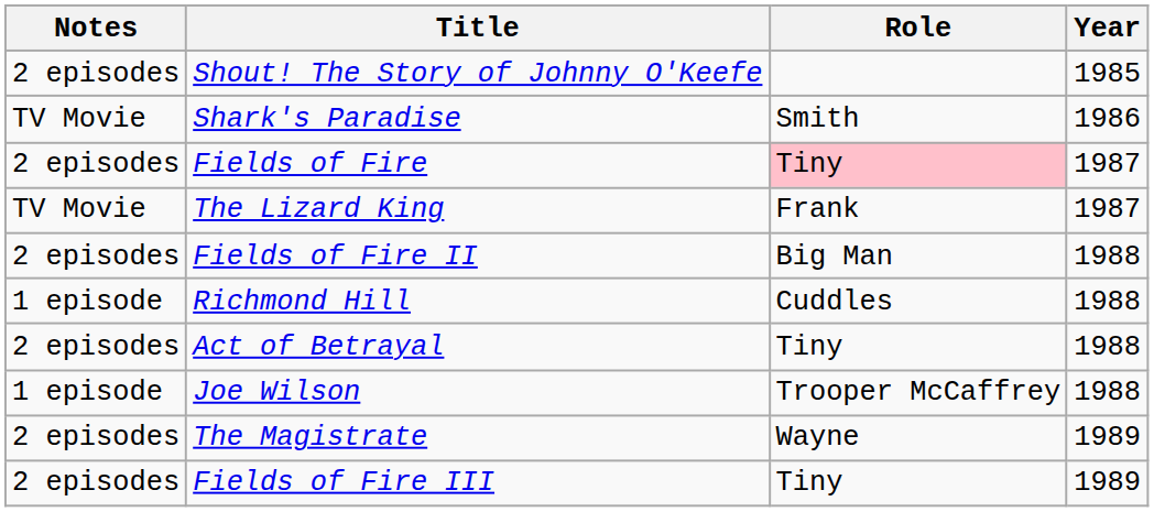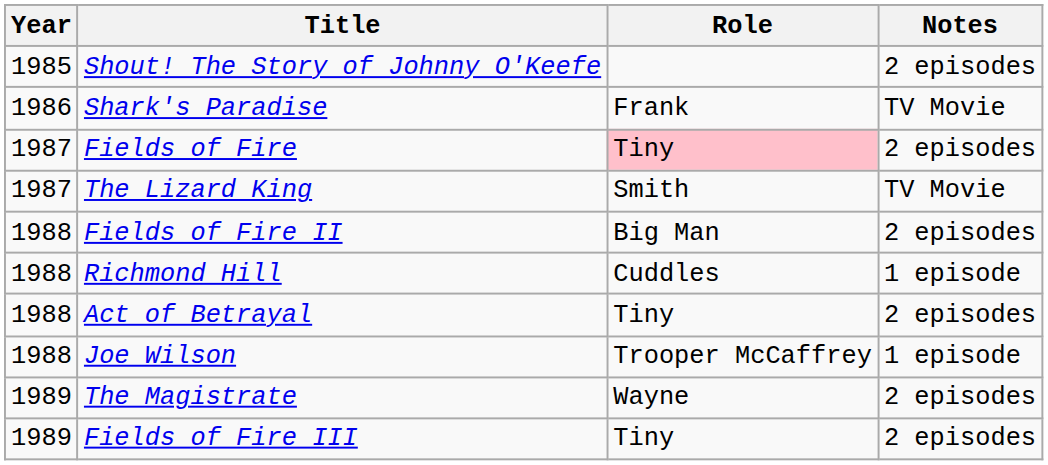 <table class="wikitable sortable">
 <tr>
-<th>Notes</th>
+<th>Year</th>
 <th>Title</th>
 <th>Role</th>
-<th>Year</th>
+<th>Notes</th>
 </tr>
 <tr>
-<td>2 episodes</td>
+<td>1985</td>
 <td><em><a href='#'>Shout! The Story of Johnny O'Keefe</a></em></td>
 <td></td>
-<td>1985</td>
+<td>2 episodes</td>
 </tr>
 <tr>
+<td>1986</td>
+<td><em><a href='#'>Shark's Paradise</a></em></td>
+<td>Frank</td>
 <td>TV Movie</td>
-<td><em><a href='#'>Shark's Paradise</a></em></td>
-<td>Smith</td>
-<td>1986</td>
 </tr>
 <tr>
-<td>2 episodes</td>
+<td>1987</td>
 <td><em><a href='#'>Fields of Fire</a></em></td>
 <td style="background: pink;">Tiny</td>
-<td>1987</td>
+<td>2 episodes</td>
 </tr>
 <tr>
+<td>1987</td>
+<td><em><a href='#'>The Lizard King</a></em></td>
+<td>Smith</td>
 <td>TV Movie</td>
-<td><em><a href='#'>The Lizard King</a></em></td>
-<td>Frank</td>
-<td>1987</td>
 </tr>
 <tr>
-<td>2 episodes</td>
+<td>1988</td>
 <td><em><a href='#'>Fields of Fire II</a></em></td>
 <td>Big Man</td>
-<td>1988</td>
+<td>2 episodes</td>
 </tr>
 <tr>
-<td>1 episode</td>
+<td>1988</td>
 <td><em><a href='#'>Richmond Hill</a></em></td>
 <td>Cuddles</td>
-<td>1988</td>
+<td>1 episode</td>
 </tr>
 <tr>
-<td>2 episodes</td>
+<td>1988</td>
 <td><em><a href='#'>Act of Betrayal</a></em></td>
 <td>Tiny</td>
-<td>1988</td>
+<td>2 episodes</td>
 </tr>
 <tr>
-<td>1 episode</td>
+<td>1988</td>
 <td><em><a href='#'>Joe Wilson</a></em></td>
 <td>Trooper McCaffrey</td>
-<td>1988</td>
+<td>1 episode</td>
 </tr>
 <tr>
-<td>2 episodes</td>
+<td>1989</td>
 <td><em><a href='#'>The Magistrate</a></em></td>
 <td>Wayne</td>
-<td>1989</td>
+<td>2 episodes</td>
 </tr>
 <tr>
-<td>2 episodes</td>
+<td>1989</td>
 <td><em><a href='#'>Fields of Fire III</a></em></td>
 <td>Tiny</td>
-<td>1989</td>
+<td>2 episodes</td>
 </tr>
 </table>
